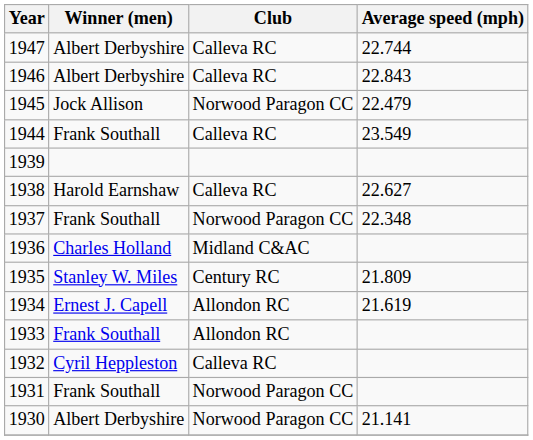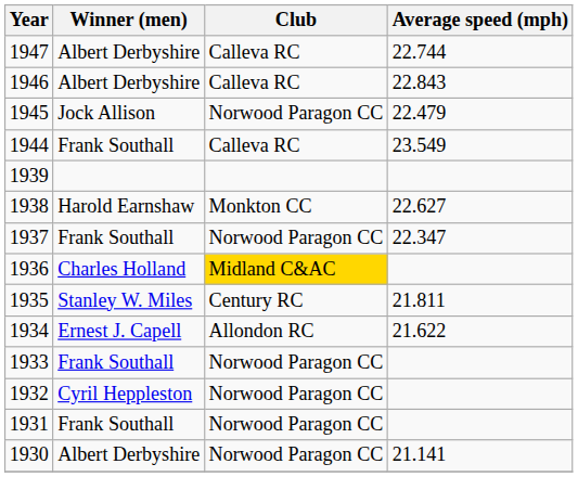 <table class="wikitable">
 <tr>
 <th>Year</th>
 <th>Winner (men)</th>
 <th>Club</th>
 <th>Average speed (mph)</th>
 </tr>
 <tr>
 <td>1947</td>
 <td>Albert Derbyshire</td>
 <td>Calleva RC</td>
 <td>22.744</td>
 </tr>
 <tr>
 <td>1946</td>
 <td>Albert Derbyshire</td>
 <td>Calleva RC</td>
 <td>22.843</td>
 </tr>
 <tr>
 <td>1945</td>
 <td>Jock Allison</td>
 <td>Norwood Paragon CC</td>
 <td>22.479</td>
 </tr>
 <tr>
 <td>1944</td>
 <td>Frank Southall</td>
 <td>Calleva RC</td>
 <td>23.549</td>
 </tr>
 <tr>
 <td>1939</td>
 <td></td>
 <td></td>
 <td></td>
 </tr>
 <tr>
 <td>1938</td>
 <td>Harold Earnshaw</td>
-<td>Calleva RC</td>
+<td>Monkton CC</td>
 <td>22.627</td>
 </tr>
 <tr>
 <td>1937</td>
 <td>Frank Southall</td>
 <td>Norwood Paragon CC</td>
-<td>22.348</td>
+<td>22.347</td>
 </tr>
 <tr>
 <td>1936</td>
 <td><a href='#'>Charles Holland</a></td>
-<td>Midland C&AC</td>
+<td style="background: gold;">Midland C&AC</td>
 <td></td>
 </tr>
 <tr>
 <td>1935</td>
 <td><a href='#'>Stanley W. Miles</a></td>
 <td>Century RC</td>
-<td>21.809</td>
+<td>21.811</td>
 </tr>
 <tr>
 <td>1934</td>
 <td><a href='#'>Ernest J. Capell</a></td>
 <td>Allondon RC</td>
-<td>21.619</td>
+<td>21.622</td>
 </tr>
 <tr>
 <td>1933</td>
 <td><a href='#'>Frank Southall</a></td>
-<td>Allondon RC</td>
+<td>Norwood Paragon CC</td>
 <td></td>
 </tr>
 <tr>
 <td>1932</td>
 <td><a href='#'>Cyril Heppleston</a></td>
-<td>Calleva RC</td>
+<td>Norwood Paragon CC</td>
 <td></td>
 </tr>
 <tr>
 <td>1931</td>
 <td>Frank Southall</td>
 <td>Norwood Paragon CC</td>
 <td></td>
 </tr>
 <tr>
 <td>1930</td>
 <td>Albert Derbyshire</td>
 <td>Norwood Paragon CC</td>
 <td>21.141</td>
 </tr>
 <tr>
 </tr>
 </table>
